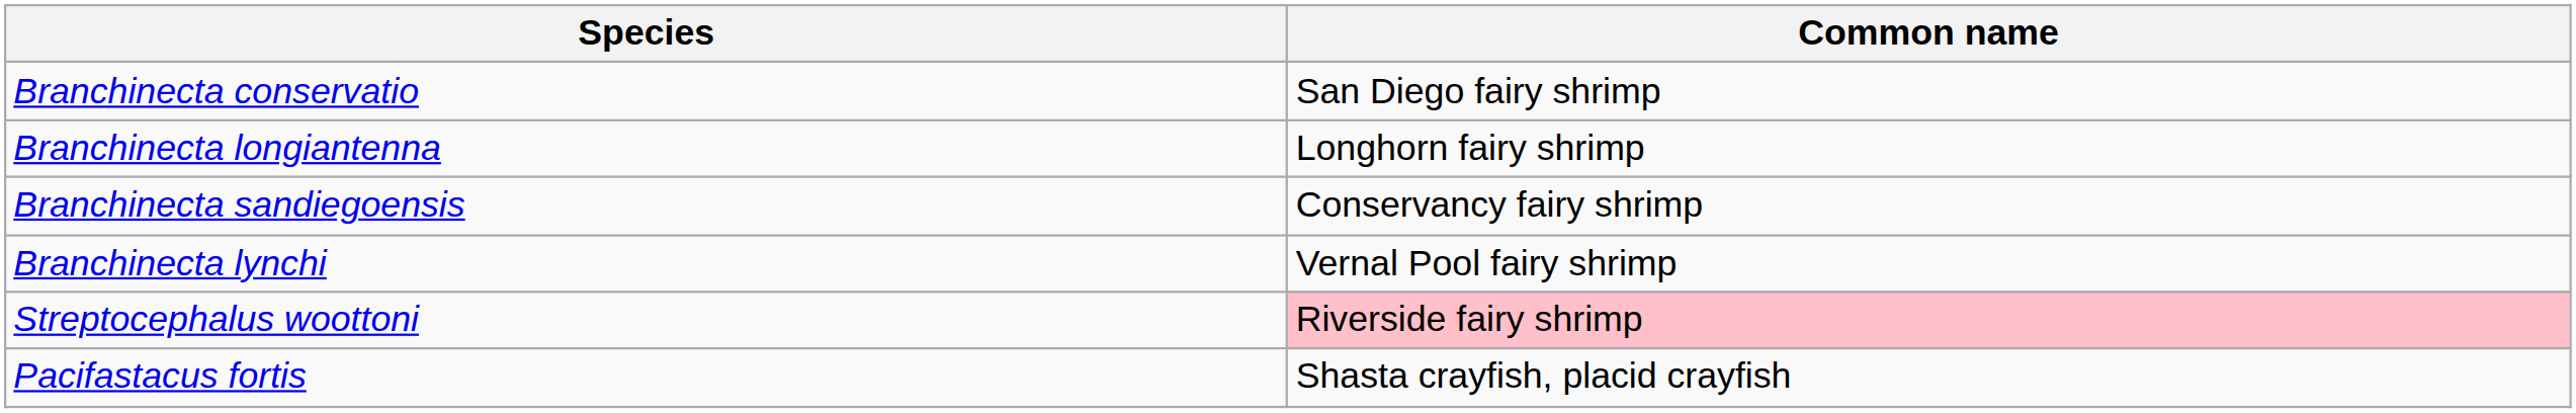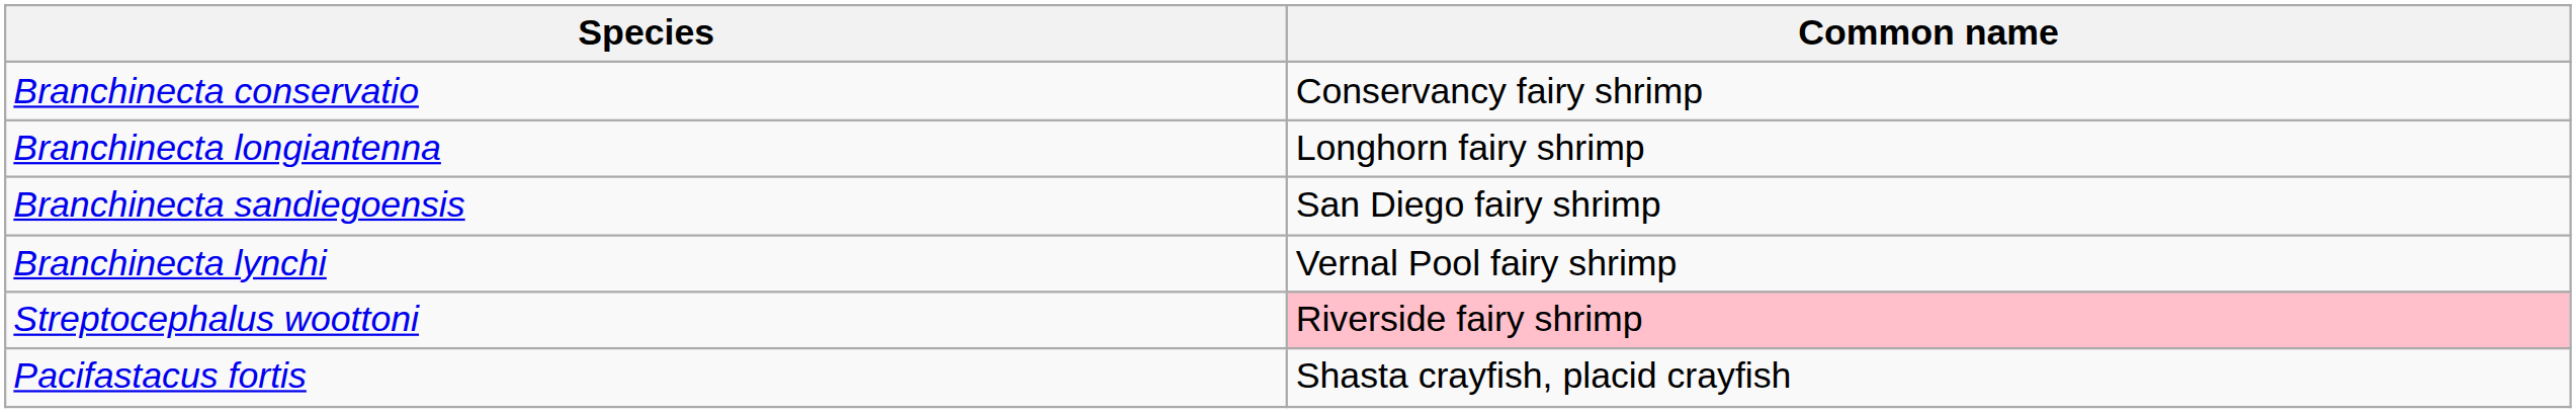 <table width=90% class="wikitable">
 <tr>
 <th width=25%>Species</th>
 <th width=25%>Common name</th>
 </tr>
 <tr>
 <td><em><a href='#'>Branchinecta conservatio</a></em></td>
-<td>San Diego fairy shrimp</td>
+<td>Conservancy fairy shrimp</td>
 </tr>
 <tr>
 <td><em><a href='#'>Branchinecta longiantenna</a></em></td>
 <td>Longhorn fairy shrimp</td>
 </tr>
 <tr>
 <td><em><a href='#'>Branchinecta sandiegoensis</a></em></td>
-<td>Conservancy fairy shrimp</td>
+<td>San Diego fairy shrimp</td>
 </tr>
 <tr>
 <td><em><a href='#'>Branchinecta lynchi</a></em></td>
 <td>Vernal Pool fairy shrimp</td>
 </tr>
 <tr>
 <td><em><a href='#'>Streptocephalus woottoni</a></em></td>
 <td style="background: pink;">Riverside fairy shrimp</td>
 </tr>
 <tr>
 <td><em><a href='#'>Pacifastacus fortis</a></em></td>
 <td>Shasta crayfish, placid crayfish</td>
 </tr>
 </table>
